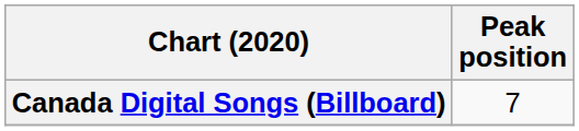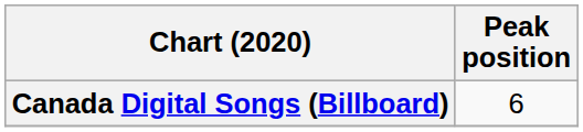 <table class="wikitable sortable plainrowheaders" style="text-align:center;">
 <tr>
 <th>Chart (2020)</th>
 <th>Peak <br> position</th>
 </tr>
 <tr>
 <th scope="row">Canada <a href='#'>Digital Songs</a> (<a href='#'>Billboard</a>)</th>
-<td>7</td>
+<td>6</td>
 </tr>
 <tr>
 </tr>
 </table>
